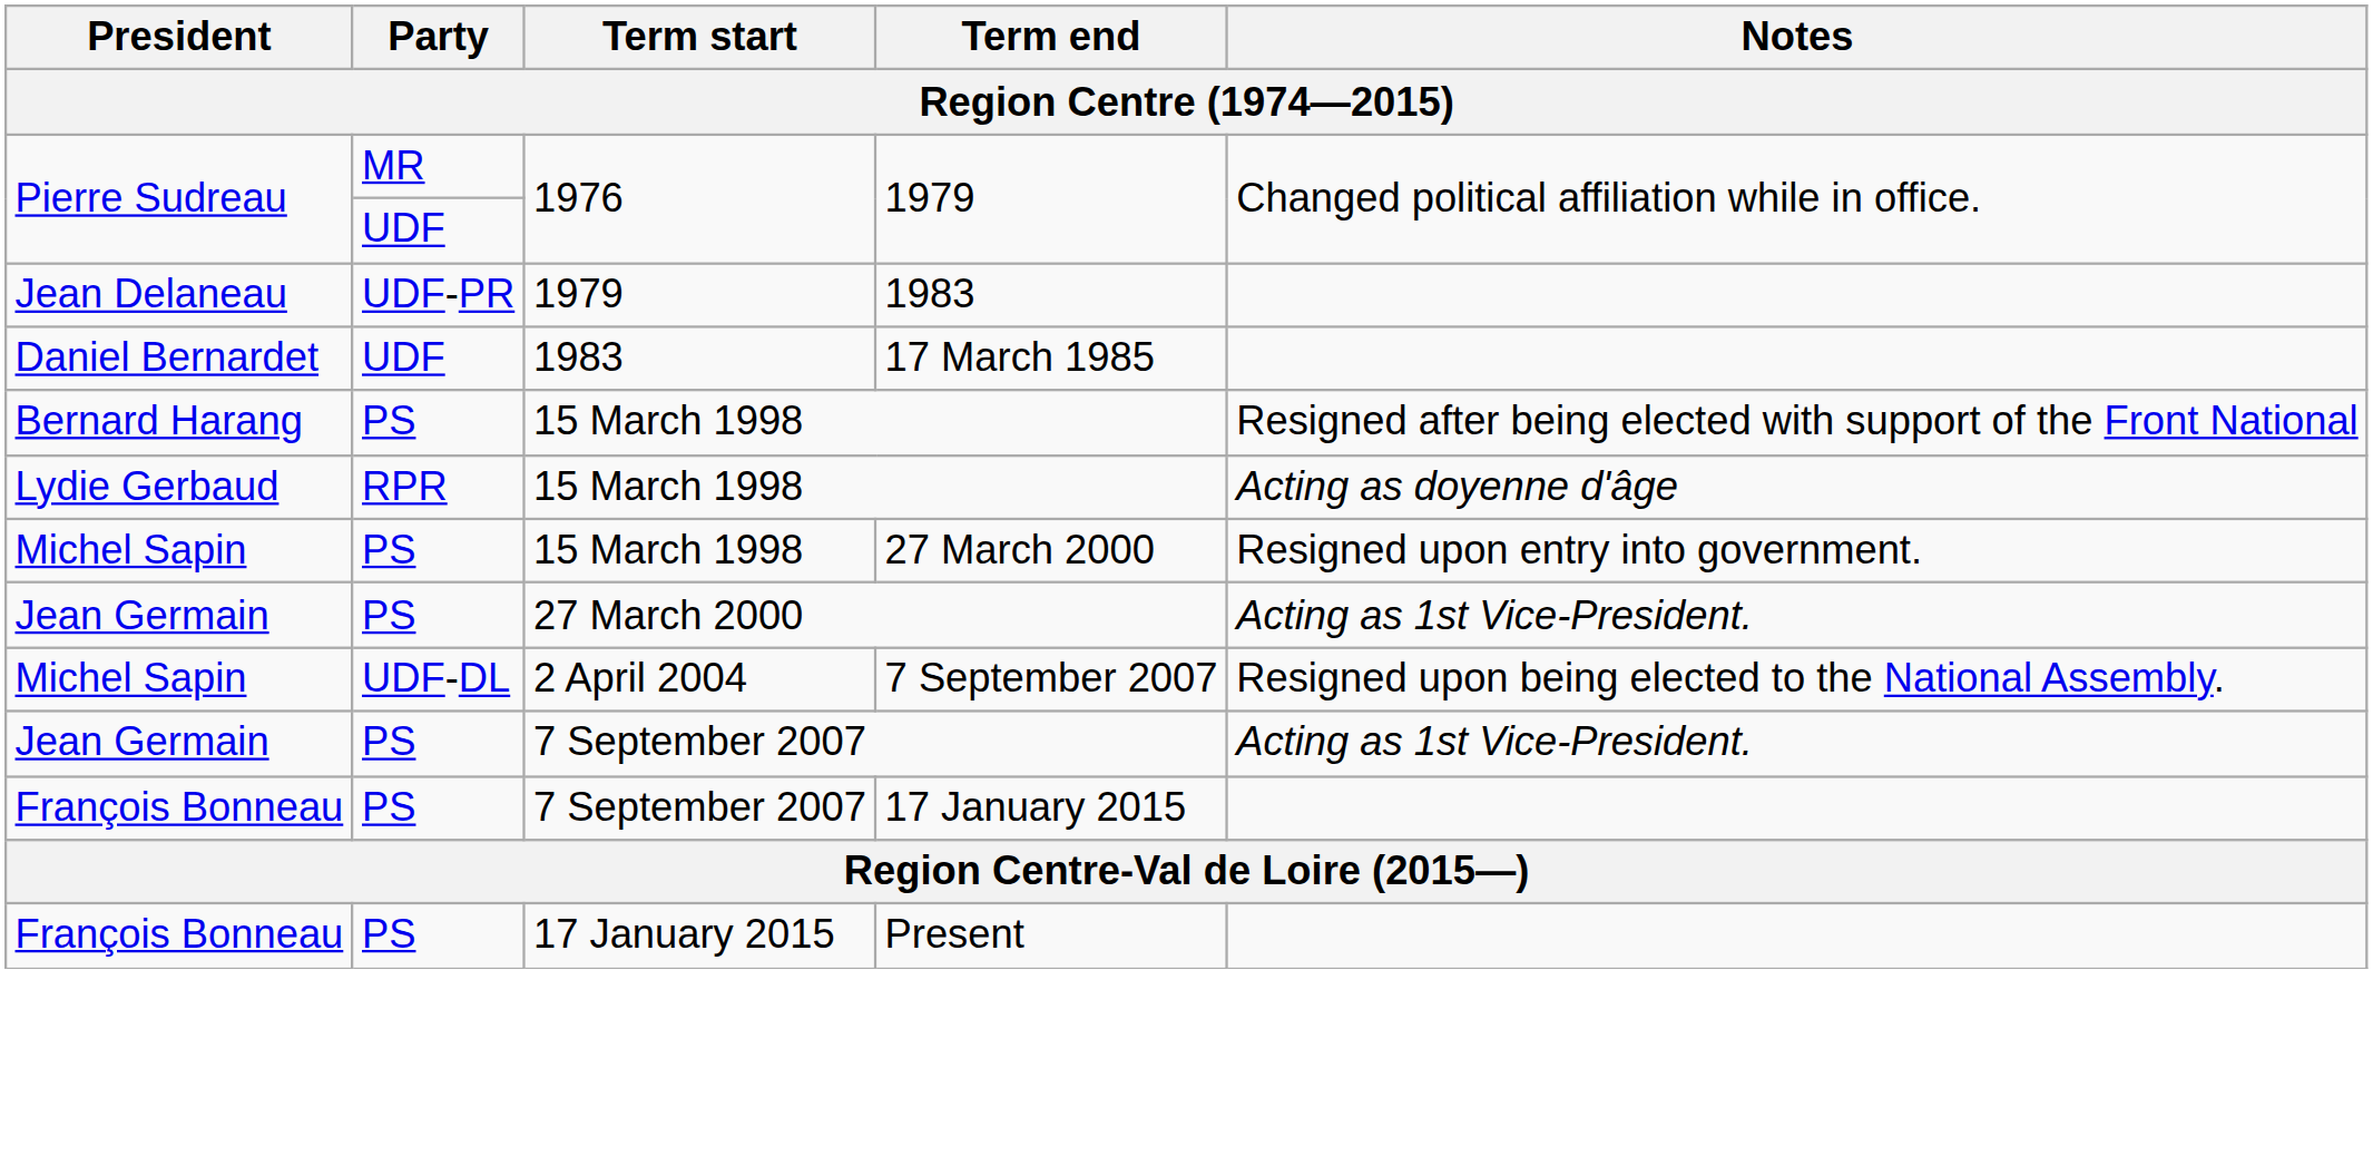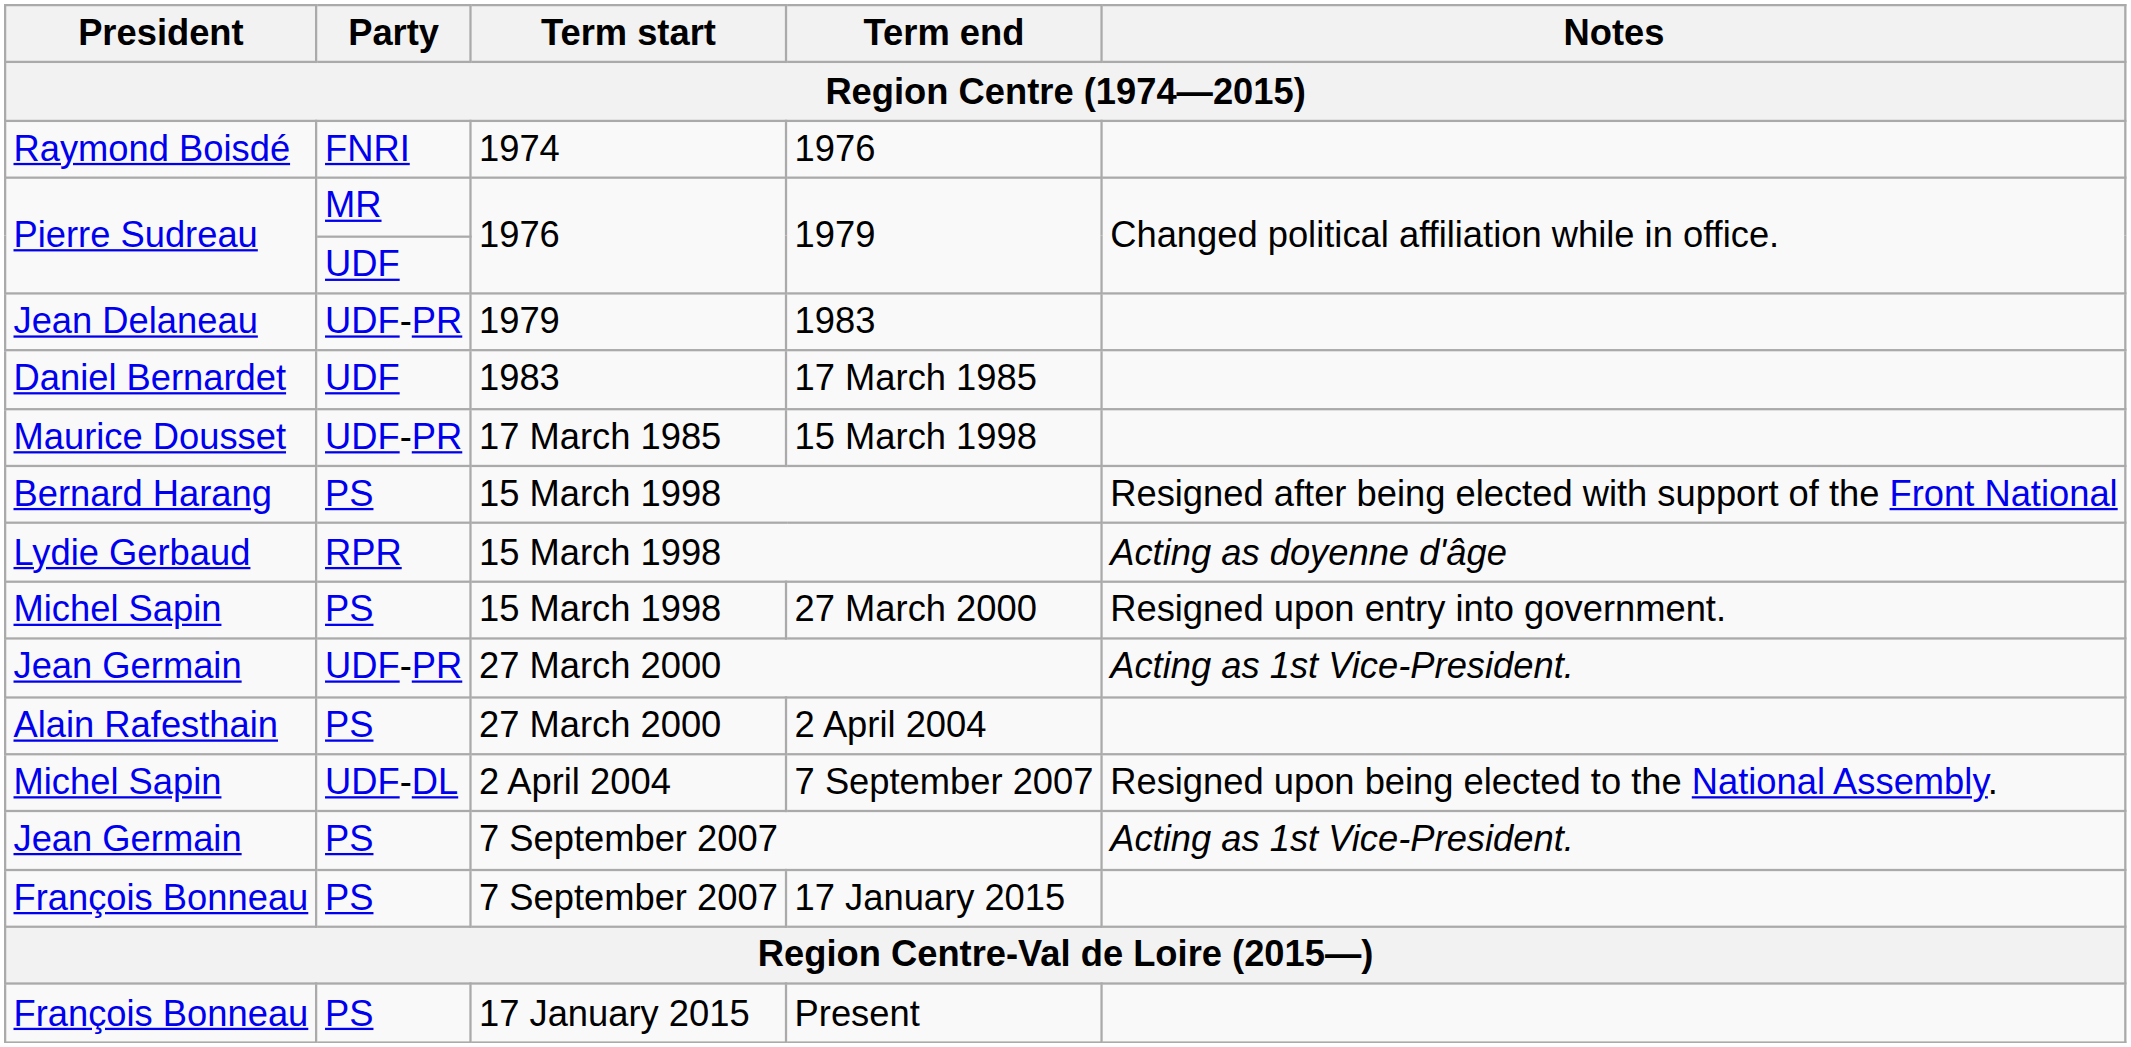 <table class="wikitable mw-collapsible">
 <tr>
 <th>President</th>
 <th>Party</th>
 <th>Term start</th>
 <th>Term end</th>
 <th>Notes</th>
 </tr>
 <tr>
 <th colspan="5">Region Centre (1974—2015)</th>
+</tr>
+<tr>
+<td><a href='#'>Raymond Boisdé</a></td>
+<td><a href='#'>FNRI</a></td>
+<td>1974</td>
+<td>1976</td>
+<td></td>
 </tr>
 <tr>
 <td rowspan="2"><a href='#'>Pierre Sudreau</a></td>
 <td><a href='#'>MR</a></td>
 <td rowspan="2">1976</td>
 <td rowspan="2">1979</td>
 <td rowspan="2">Changed political affiliation while in office.</td>
 </tr>
 <tr>
 <td><a href='#'>UDF</a></td>
 </tr>
 <tr>
 <td><a href='#'>Jean Delaneau</a></td>
 <td><a href='#'>UDF</a>-<a href='#'>PR</a></td>
 <td>1979</td>
 <td>1983</td>
 <td></td>
 </tr>
 <tr>
 <td><a href='#'>Daniel Bernardet</a></td>
 <td><a href='#'>UDF</a></td>
 <td>1983</td>
 <td>17 March 1985</td>
 <td></td>
 </tr>
 <tr>
+<td><a href='#'>Maurice Dousset</a></td>
+<td><a href='#'>UDF</a>-<a href='#'>PR</a></td>
+<td>17 March 1985</td>
+<td>15 March 1998</td>
+<td></td>
+</tr>
+<tr>
 <td><a href='#'>Bernard Harang</a></td>
 <td><a href='#'>PS</a></td>
 <td colspan="2">15 March 1998</td>
 <td>Resigned after being elected with support of the <a href='#'>Front National</a></td>
 </tr>
 <tr>
 <td><a href='#'>Lydie Gerbaud</a></td>
 <td><a href='#'>RPR</a></td>
 <td colspan="2">15 March 1998</td>
 <td><em>Acting as doyenne d'âge</em></td>
 </tr>
 <tr>
 <td><a href='#'>Michel Sapin</a></td>
 <td><a href='#'>PS</a></td>
 <td>15 March 1998</td>
 <td>27 March 2000</td>
 <td>Resigned upon entry into government.</td>
 </tr>
 <tr>
 <td><a href='#'>Jean Germain</a></td>
-<td><a href='#'>PS</a></td>
+<td><a href='#'>UDF</a>-<a href='#'>PR</a></td>
 <td colspan="2">27 March 2000</td>
 <td><em>Acting as 1st Vice-President.</em></td>
+</tr>
+<tr>
+<td><a href='#'>Alain Rafesthain</a></td>
+<td><a href='#'>PS</a></td>
+<td>27 March 2000</td>
+<td>2 April 2004</td>
+<td></td>
 </tr>
 <tr>
 <td><a href='#'>Michel Sapin</a></td>
 <td><a href='#'>UDF</a>-<a href='#'>DL</a></td>
 <td>2 April 2004</td>
 <td>7 September 2007</td>
 <td>Resigned upon being elected to the <a href='#'>National Assembly</a>.</td>
 </tr>
 <tr>
 <td><a href='#'>Jean Germain</a></td>
 <td><a href='#'>PS</a></td>
 <td colspan="2">7 September 2007</td>
 <td><em>Acting as 1st Vice-President.</em></td>
 </tr>
 <tr>
 <td><a href='#'>François Bonneau</a></td>
 <td><a href='#'>PS</a></td>
 <td>7 September 2007</td>
 <td>17 January 2015</td>
 <td></td>
 </tr>
 <tr>
 <th colspan="5">Region Centre-Val de Loire (2015—)</th>
 </tr>
 <tr>
 <td><a href='#'>François Bonneau</a></td>
 <td><a href='#'>PS</a></td>
 <td>17 January 2015</td>
 <td>Present</td>
 <td></td>
 </tr>
 </table>
